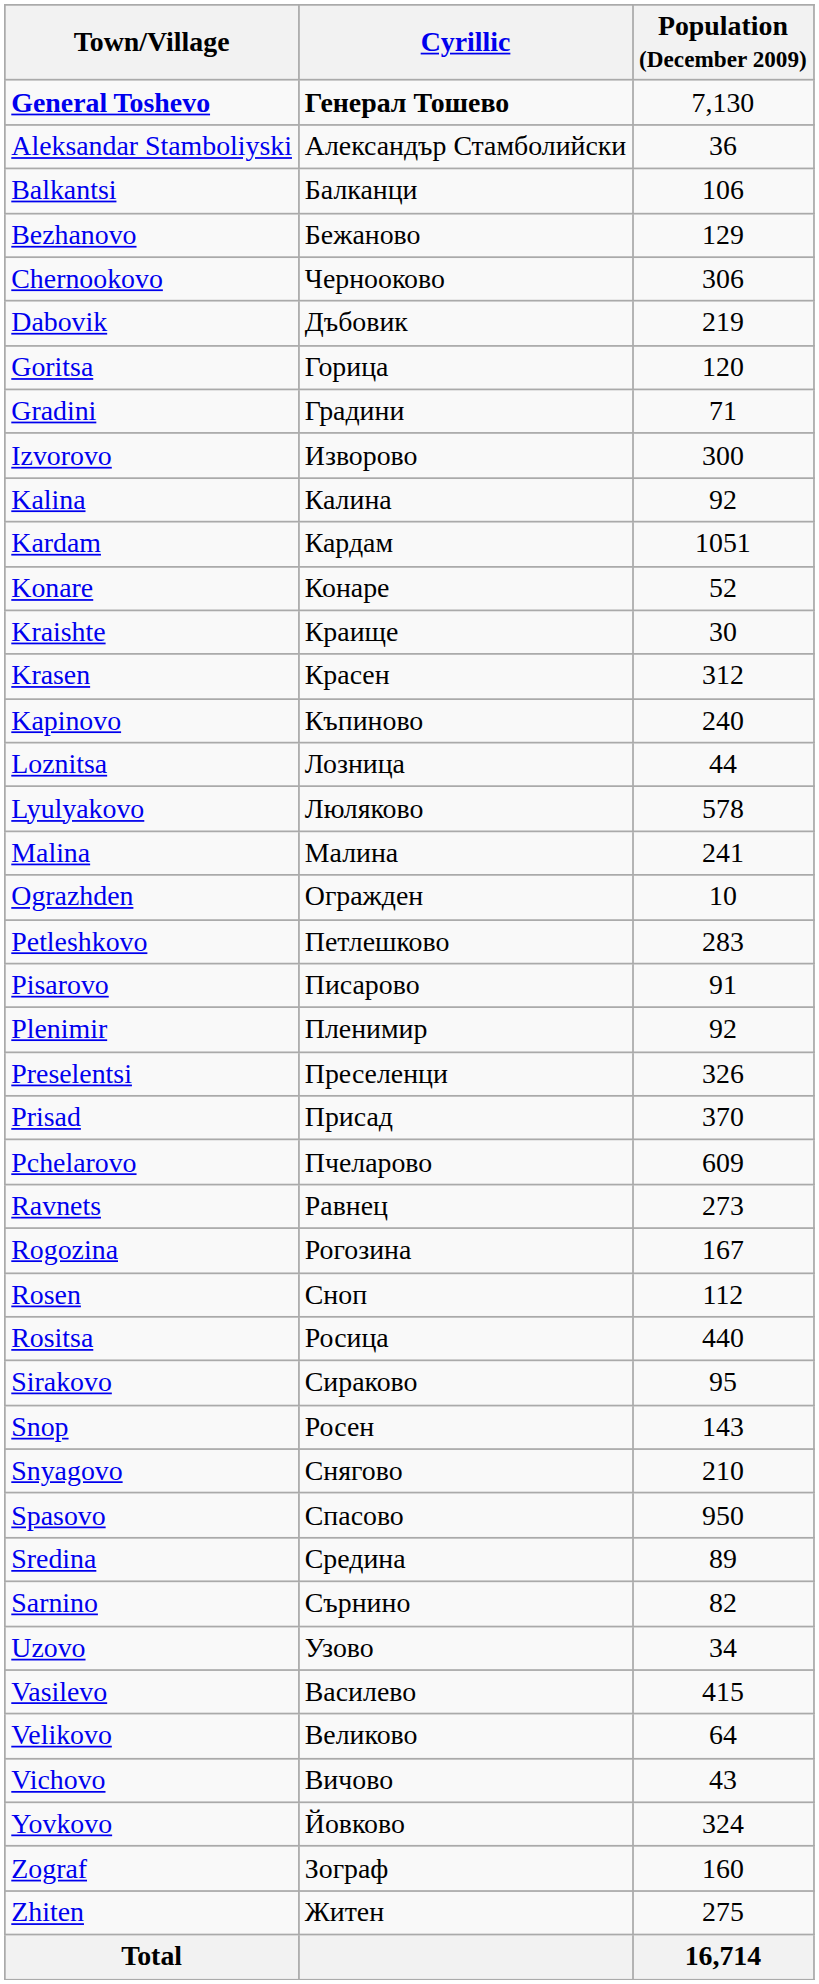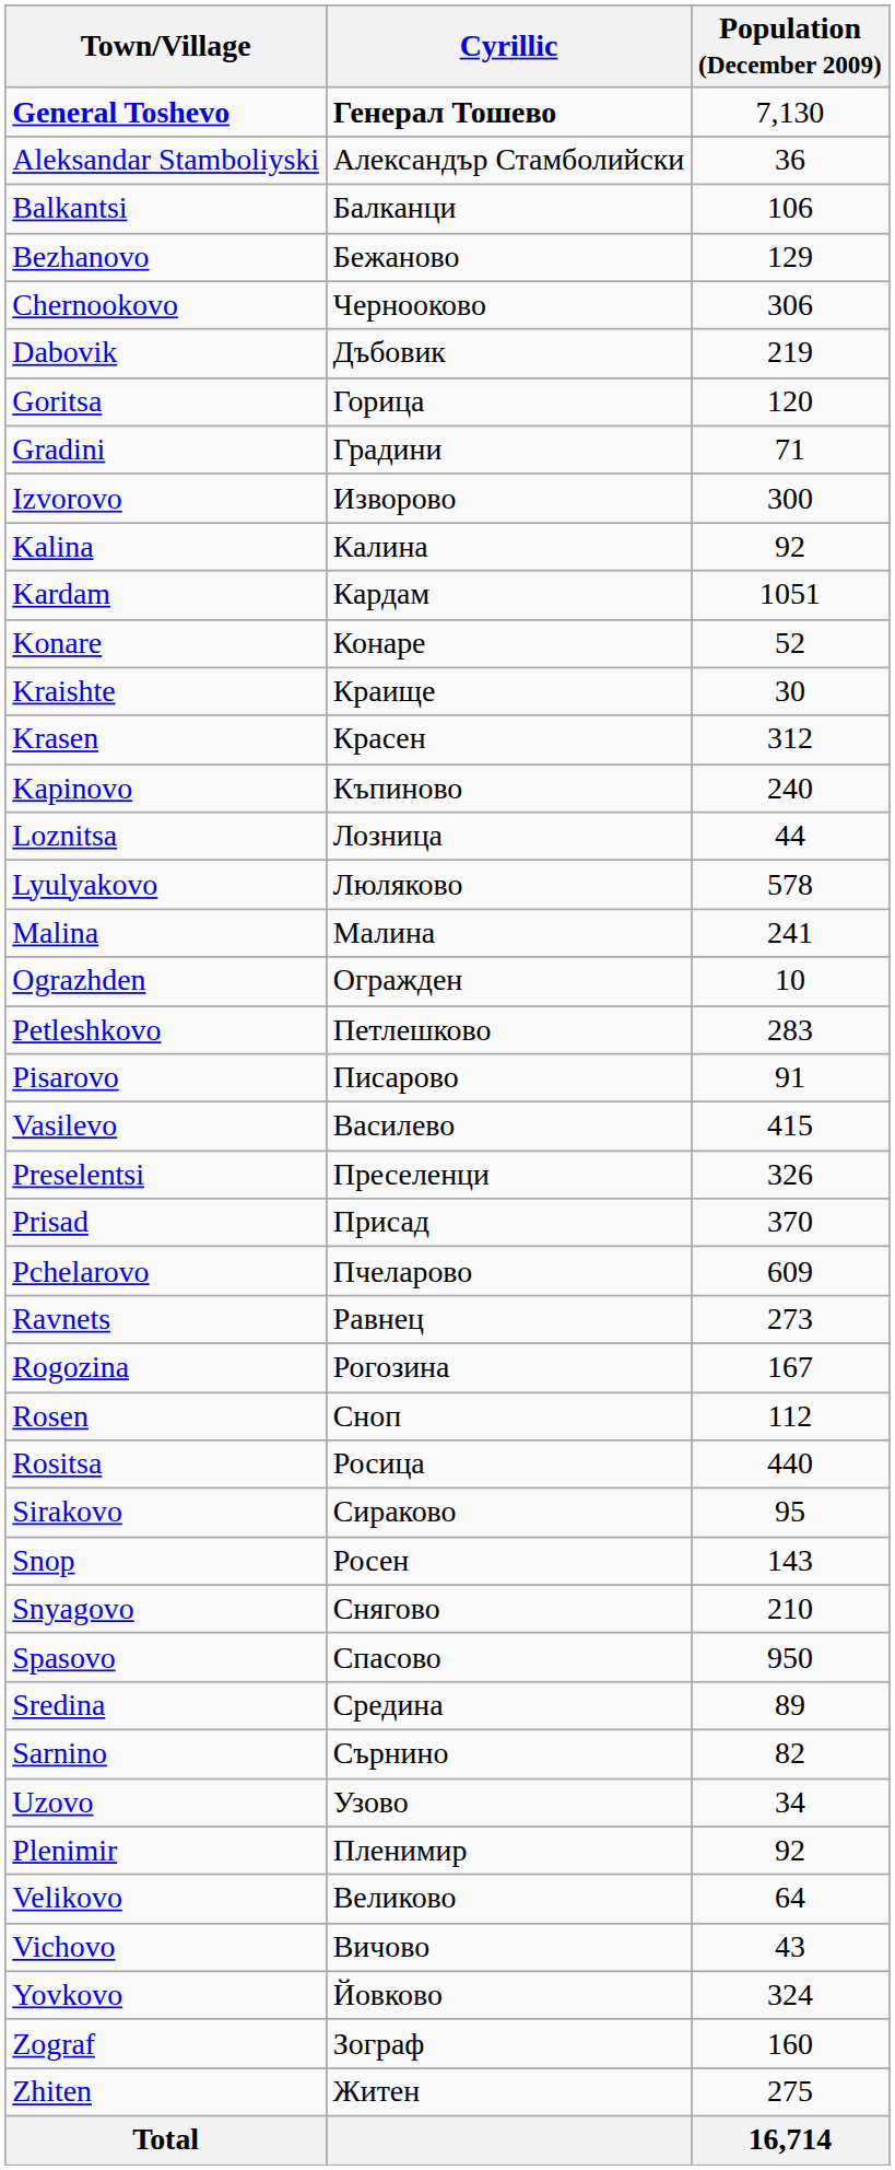 <table class="wikitable sortable">
 <tr>
 <th>Town/Village</th>
 <th><a href='#'>Cyrillic</a></th>
 <th>Population<br><small>(December 2009)</small></th>
 </tr>
 <tr>
 <td><strong><a href='#'>General Toshevo</a></strong></td>
 <td><strong>Генерал Тошево</strong></td>
 <td align="center">7,130</td>
 </tr>
 <tr>
 <td><a href='#'>Aleksandar Stamboliyski</a></td>
 <td>Александър Стамболийски</td>
 <td align="center">36</td>
 </tr>
 <tr>
 <td><a href='#'>Balkantsi</a></td>
 <td>Балканци</td>
 <td align="center">106</td>
 </tr>
 <tr>
 <td><a href='#'>Bezhanovo</a></td>
 <td>Бежаново</td>
 <td align="center">129</td>
 </tr>
 <tr>
 <td><a href='#'>Chernookovo</a></td>
 <td>Чернооково</td>
 <td align="center">306</td>
 </tr>
 <tr>
 <td><a href='#'>Dabovik</a></td>
 <td>Дъбовик</td>
 <td align="center">219</td>
 </tr>
 <tr>
 <td><a href='#'>Goritsa</a></td>
 <td>Горица</td>
 <td align="center">120</td>
 </tr>
 <tr>
 <td><a href='#'>Gradini</a></td>
 <td>Градини</td>
 <td align="center">71</td>
 </tr>
 <tr>
 <td><a href='#'>Izvorovo</a></td>
 <td>Изворово</td>
 <td align="center">300</td>
 </tr>
 <tr>
 <td><a href='#'>Kalina</a></td>
 <td>Калина</td>
 <td align="center">92</td>
 </tr>
 <tr>
 <td><a href='#'>Kardam</a></td>
 <td>Кардам</td>
 <td align="center">1051</td>
 </tr>
 <tr>
 <td><a href='#'>Konare</a></td>
 <td>Конаре</td>
 <td align="center">52</td>
 </tr>
 <tr>
 <td><a href='#'>Kraishte</a></td>
 <td>Краище</td>
 <td align="center">30</td>
 </tr>
 <tr>
 <td><a href='#'>Krasen</a></td>
 <td>Красен</td>
 <td align="center">312</td>
 </tr>
 <tr>
 <td><a href='#'>Kapinovo</a></td>
 <td>Къпиново</td>
 <td align="center">240</td>
 </tr>
 <tr>
 <td><a href='#'>Loznitsa</a></td>
 <td>Лозница</td>
 <td align="center">44</td>
 </tr>
 <tr>
 <td><a href='#'>Lyulyakovo</a></td>
 <td>Люляково</td>
 <td align="center">578</td>
 </tr>
 <tr>
 <td><a href='#'>Malina</a></td>
 <td>Малина</td>
 <td align="center">241</td>
 </tr>
 <tr>
 <td><a href='#'>Ograzhden</a></td>
 <td>Огражден</td>
 <td align="center">10</td>
 </tr>
 <tr>
 <td><a href='#'>Petleshkovo</a></td>
 <td>Петлешково</td>
 <td align="center">283</td>
 </tr>
 <tr>
 <td><a href='#'>Pisarovo</a></td>
 <td>Писарово</td>
 <td align="center">91</td>
 </tr>
 <tr>
-<td><a href='#'>Plenimir</a></td>
-<td>Пленимир</td>
-<td align="center">92</td>
+<td><a href='#'>Vasilevo</a></td>
+<td>Василево</td>
+<td align="center">415</td>
 </tr>
 <tr>
 <td><a href='#'>Preselentsi</a></td>
 <td>Преселенци</td>
 <td align="center">326</td>
 </tr>
 <tr>
 <td><a href='#'>Prisad</a></td>
 <td>Присад</td>
 <td align="center">370</td>
 </tr>
 <tr>
 <td><a href='#'>Pchelarovo</a></td>
 <td>Пчеларово</td>
 <td align="center">609</td>
 </tr>
 <tr>
 <td><a href='#'>Ravnets</a></td>
 <td>Равнец</td>
 <td align="center">273</td>
 </tr>
 <tr>
 <td><a href='#'>Rogozina</a></td>
 <td>Рогозина</td>
 <td align="center">167</td>
 </tr>
 <tr>
 <td><a href='#'>Rosen</a></td>
 <td>Сноп</td>
 <td align="center">112</td>
 </tr>
 <tr>
 <td><a href='#'>Rositsa</a></td>
 <td>Росица</td>
 <td align="center">440</td>
 </tr>
 <tr>
 <td><a href='#'>Sirakovo</a></td>
 <td>Сираково</td>
 <td align="center">95</td>
 </tr>
 <tr>
 <td><a href='#'>Snop</a></td>
 <td>Росен</td>
 <td align="center">143</td>
 </tr>
 <tr>
 <td><a href='#'>Snyagovo</a></td>
 <td>Снягово</td>
 <td align="center">210</td>
 </tr>
 <tr>
 <td><a href='#'>Spasovo</a></td>
 <td>Спасово</td>
 <td align="center">950</td>
 </tr>
 <tr>
 <td><a href='#'>Sredina</a></td>
 <td>Средина</td>
 <td align="center">89</td>
 </tr>
 <tr>
 <td><a href='#'>Sarnino</a></td>
 <td>Сърнино</td>
 <td align="center">82</td>
 </tr>
 <tr>
 <td><a href='#'>Uzovo</a></td>
 <td>Узово</td>
 <td align="center">34</td>
 </tr>
 <tr>
-<td><a href='#'>Vasilevo</a></td>
-<td>Василево</td>
-<td align="center">415</td>
+<td><a href='#'>Plenimir</a></td>
+<td>Пленимир</td>
+<td align="center">92</td>
 </tr>
 <tr>
 <td><a href='#'>Velikovo</a></td>
 <td>Великово</td>
 <td align="center">64</td>
 </tr>
 <tr>
 <td><a href='#'>Vichovo</a></td>
 <td>Вичово</td>
 <td align="center">43</td>
 </tr>
 <tr>
 <td><a href='#'>Yovkovo</a></td>
 <td>Йовково</td>
 <td align="center">324</td>
 </tr>
 <tr>
 <td><a href='#'>Zograf</a></td>
 <td>Зограф</td>
 <td align="center">160</td>
 </tr>
 <tr>
 <td><a href='#'>Zhiten</a></td>
 <td>Житен</td>
 <td align="center">275</td>
 </tr>
 <tr>
 <th>Total</th>
 <th></th>
 <th align="center">16,714</th>
 </tr>
 </table>
